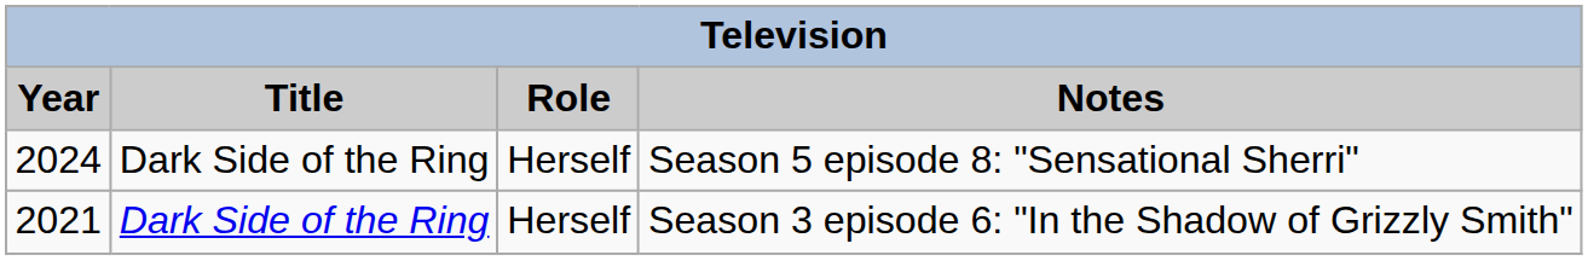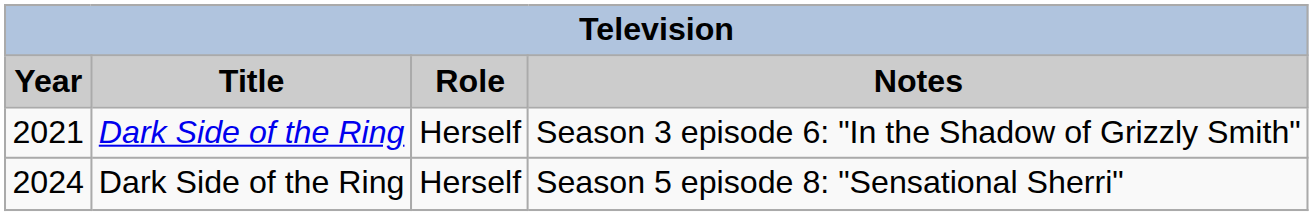 <table class="wikitable">
 <tr>
 <th colspan=4 style="background:#B0C4DE;">Television</th>
 </tr>
 <tr>
 <th style="background: #CCCCCC;">Year</th>
 <th style="background: #CCCCCC;">Title</th>
 <th style="background: #CCCCCC;">Role</th>
 <th style="background: #CCCCCC;">Notes</th>
 </tr>
 <tr>
+<td>2021</td>
+<td><em><a href='#'>Dark Side of the Ring</a></em></td>
+<td>Herself</td>
+<td>Season 3 episode 6: "In the Shadow of Grizzly Smith"</td>
+</tr>
+<tr>
 <td>2024</td>
 <td>Dark Side of the Ring</td>
 <td>Herself</td>
 <td>Season 5 episode 8: "Sensational Sherri"</td>
 </tr>
-<tr>
-<td>2021</td>
-<td><em><a href='#'>Dark Side of the Ring</a></em></td>
-<td>Herself</td>
-<td>Season 3 episode 6: "In the Shadow of Grizzly Smith"</td>
-</tr>
 </table>
